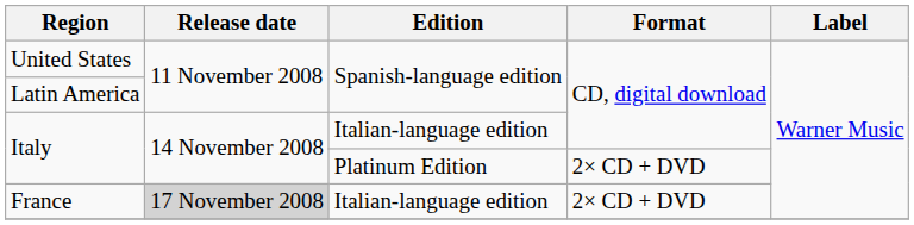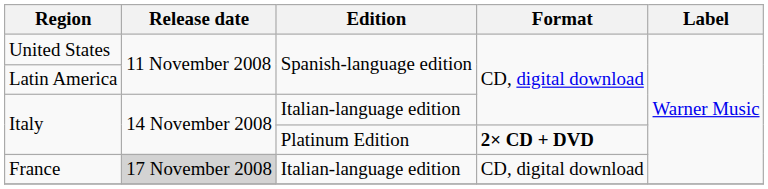 <table class="wikitable">
 <tr>
 <th>Region</th>
 <th>Release date</th>
 <th>Edition</th>
 <th>Format</th>
 <th>Label</th>
 </tr>
 <tr>
 <td>United States</td>
 <td rowspan="2">11 November 2008</td>
 <td rowspan="2">Spanish-language edition</td>
 <td rowspan="3">CD, <a href='#'>digital download</a></td>
 <td rowspan="5"><a href='#'>Warner Music</a></td>
 </tr>
 <tr>
 <td>Latin America</td>
 </tr>
 <tr>
 <td rowspan="2">Italy</td>
 <td rowspan="2">14 November 2008</td>
 <td>Italian-language edition</td>
 </tr>
 <tr>
 <td>Platinum Edition</td>
-<td>2× CD + DVD</td>
+<td><strong>2× CD + DVD</strong></td>
 </tr>
 <tr>
 <td>France</td>
 <td style="background: lightgrey;">17 November 2008</td>
 <td>Italian-language edition</td>
-<td>2× CD + DVD</td>
+<td>CD, digital download</td>
 </tr>
 <tr>
 </tr>
 </table>
